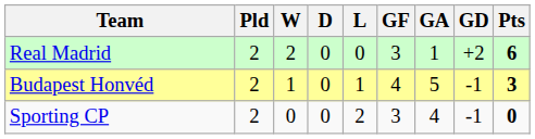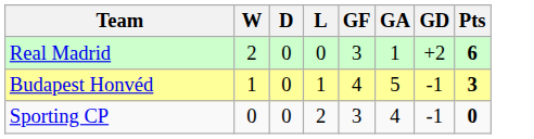 <table class="wikitable" style="text-align: center;">
 <tr>
 <th width=175>Team</th>
-<th width=20 abbr="Played">Pld</th>
 <th width=20 abbr="Won">W</th>
 <th width=20 abbr="Drawn">D</th>
 <th width=20 abbr="Lost">L</th>
 <th width=20 abbr="Goals for">GF</th>
 <th width=20 abbr="Goals against">GA</th>
 <th width=20 abbr="Goal difference">GD</th>
 <th width=20 abbr="Points">Pts</th>
 </tr>
 <tr bgcolor=#ccffcc>
 <td align=left> <a href='#'>Real Madrid</a></td>
 <td>2</td>
-<td>2</td>
 <td>0</td>
 <td>0</td>
 <td>3</td>
 <td>1</td>
 <td>+2</td>
 <td><strong>6</strong></td>
 </tr>
 <tr bgcolor=#ffff99>
 <td align=left> <a href='#'>Budapest Honvéd</a></td>
-<td>2</td>
 <td>1</td>
 <td>0</td>
 <td>1</td>
 <td>4</td>
 <td>5</td>
 <td>-1</td>
 <td><strong>3</strong></td>
 </tr>
 <tr>
 <td align=left> <a href='#'>Sporting CP</a></td>
-<td>2</td>
 <td>0</td>
 <td>0</td>
 <td>2</td>
 <td>3</td>
 <td>4</td>
 <td>-1</td>
 <td><strong>0</strong></td>
 </tr>
 </table>
